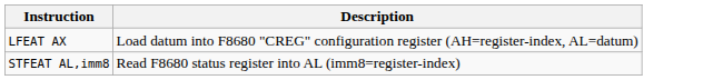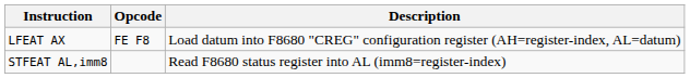 <table class="wikitable">
 <tr>
 <th>Instruction</th>
+<th>Opcode</th>
 <th>Description</th>
 </tr>
 <tr>
 <td><code>LFEAT AX</code></td>
+<td><code>FE F8</code></td>
 <td>Load datum into F8680 "CREG" configuration register (AH=register-index, AL=datum)</td>
 </tr>
 <tr>
 <td><code>STFEAT AL,imm8</code></td>
+<td></td>
 <td>Read F8680 status register into AL (imm8=register-index)</td>
 </tr>
 </table>
